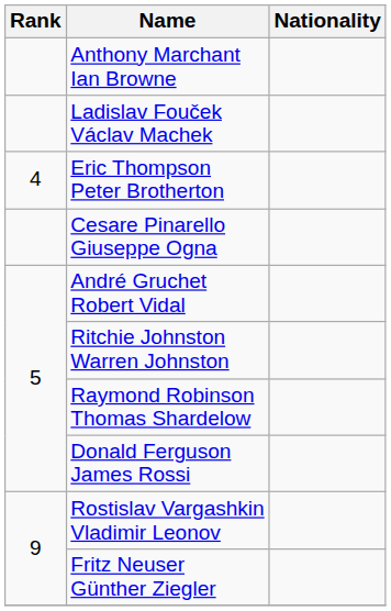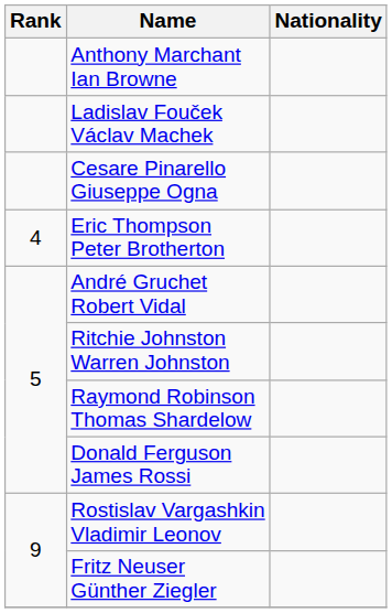 <table class="wikitable sortable" style="text-align:center">
 <tr>
 <th>Rank</th>
 <th>Name</th>
 <th>Nationality</th>
 </tr>
 <tr>
 <td></td>
 <td align=left><a href='#'>Anthony Marchant</a><br><a href='#'>Ian Browne</a></td>
 <td align=left></td>
 </tr>
 <tr>
 <td></td>
 <td align=left><a href='#'>Ladislav Fouček</a><br><a href='#'>Václav Machek</a></td>
 <td align=left></td>
 </tr>
 <tr>
-<td>4</td>
-<td align=left><a href='#'>Eric Thompson</a><br><a href='#'>Peter Brotherton</a></td>
+<td></td>
+<td align=left><a href='#'>Cesare Pinarello</a><br><a href='#'>Giuseppe Ogna</a></td>
 <td align=left></td>
 </tr>
 <tr>
-<td></td>
-<td align=left><a href='#'>Cesare Pinarello</a><br><a href='#'>Giuseppe Ogna</a></td>
+<td>4</td>
+<td align=left><a href='#'>Eric Thompson</a><br><a href='#'>Peter Brotherton</a></td>
 <td align=left></td>
 </tr>
 <tr>
 <td rowspan=4>5</td>
 <td align=left><a href='#'>André Gruchet</a><br><a href='#'>Robert Vidal</a></td>
 <td align=left></td>
 </tr>
 <tr>
 <td align=left><a href='#'>Ritchie Johnston</a><br><a href='#'>Warren Johnston</a></td>
 <td align=left></td>
 </tr>
 <tr>
 <td align=left><a href='#'>Raymond Robinson</a><br><a href='#'>Thomas Shardelow</a></td>
 <td align=left></td>
 </tr>
 <tr>
 <td align=left><a href='#'>Donald Ferguson</a><br><a href='#'>James Rossi</a></td>
 <td align=left></td>
 </tr>
 <tr>
 <td rowspan=2>9</td>
 <td align=left><a href='#'>Rostislav Vargashkin</a><br><a href='#'>Vladimir Leonov</a></td>
 <td align=left></td>
 </tr>
 <tr>
 <td align=left><a href='#'>Fritz Neuser</a><br><a href='#'>Günther Ziegler</a></td>
 <td align=left></td>
 </tr>
 <tr>
 </tr>
 </table>
